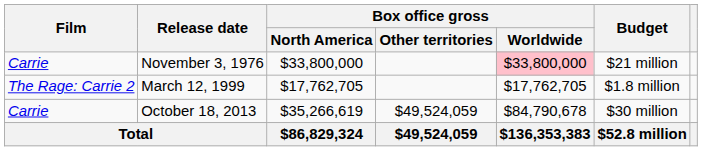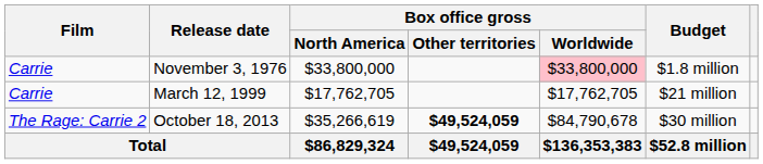 <table class="wikitable sortable" border="1" style="text-align: center">
 <tr>
 <th rowspan="2">Film</th>
 <th rowspan="2">Release date</th>
 <th colspan="3">Box office gross</th>
 <th rowspan="2">Budget</th>
 <th rowspan="2"></th>
 </tr>
 <tr>
 <th>North America</th>
 <th>Other territories</th>
 <th>Worldwide</th>
 </tr>
 <tr>
 <td style="text-align:left"><em><a href='#'>Carrie</a></em></td>
 <td style="text-align:left">November 3, 1976</td>
 <td>$33,800,000</td>
 <td></td>
 <td style="background: pink;">$33,800,000</td>
+<td>$1.8 million</td>
+<td></td>
+</tr>
+<tr>
+<td style="text-align:left"><em><a href='#'>Carrie</a></em></td>
+<td style="text-align:left">March 12, 1999</td>
+<td>$17,762,705</td>
+<td></td>
+<td>$17,762,705</td>
 <td>$21 million</td>
 <td></td>
 </tr>
 <tr>
 <td style="text-align:left"><em><a href='#'>The Rage: Carrie 2</a></em></td>
-<td style="text-align:left">March 12, 1999</td>
-<td>$17,762,705</td>
-<td></td>
-<td>$17,762,705</td>
-<td>$1.8 million</td>
-<td></td>
-</tr>
-<tr>
-<td style="text-align:left"><em><a href='#'>Carrie</a></em></td>
 <td style="text-align:left">October 18, 2013</td>
 <td>$35,266,619</td>
-<td>$49,524,059</td>
+<td><strong>$49,524,059</strong></td>
 <td>$84,790,678</td>
 <td>$30 million</td>
 <td></td>
 </tr>
 <tr>
 <th colspan="2">Total</th>
 <th>$86,829,324</th>
 <th>$49,524,059</th>
 <th>$136,353,383</th>
 <th>$52.8 million</th>
 <th></th>
 </tr>
 </table>
